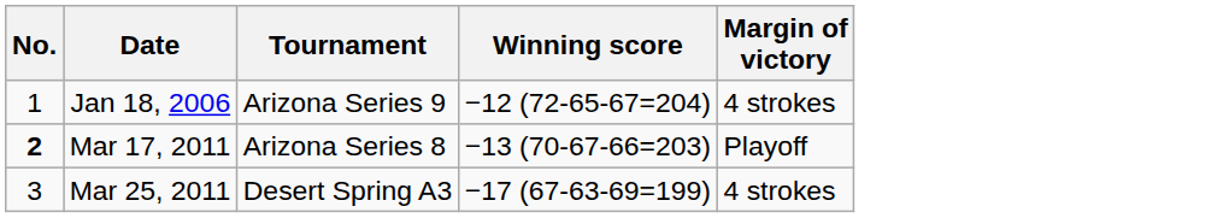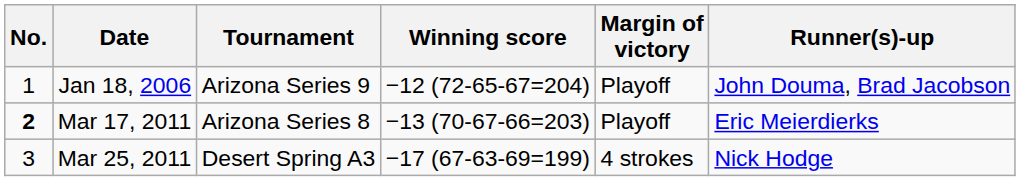 <table class="wikitable" style="font-size:95%;">
 <tr>
 <th>No.</th>
 <th>Date</th>
 <th>Tournament</th>
 <th>Winning score</th>
 <th>Margin of<br>victory</th>
+<th>Runner(s)-up</th>
 </tr>
 <tr>
 <td align=center>1</td>
 <td align=right>Jan 18, <a href='#'>2006</a></td>
 <td>Arizona Series 9</td>
 <td>−12 (72-65-67=204)</td>
-<td>4 strokes</td>
+<td>Playoff</td>
+<td> <a href='#'>John Douma</a>,  <a href='#'>Brad Jacobson</a></td>
 </tr>
 <tr>
 <td align=center><strong>2</strong></td>
 <td align=right>Mar 17, 2011</td>
 <td>Arizona Series 8</td>
 <td>−13 (70-67-66=203)</td>
 <td>Playoff</td>
+<td> <a href='#'>Eric Meierdierks</a></td>
 </tr>
 <tr>
 <td align=center>3</td>
 <td align=right>Mar 25, 2011</td>
 <td>Desert Spring A3</td>
 <td>−17 (67-63-69=199)</td>
 <td>4 strokes</td>
+<td> <a href='#'>Nick Hodge</a></td>
 </tr>
 </table>
